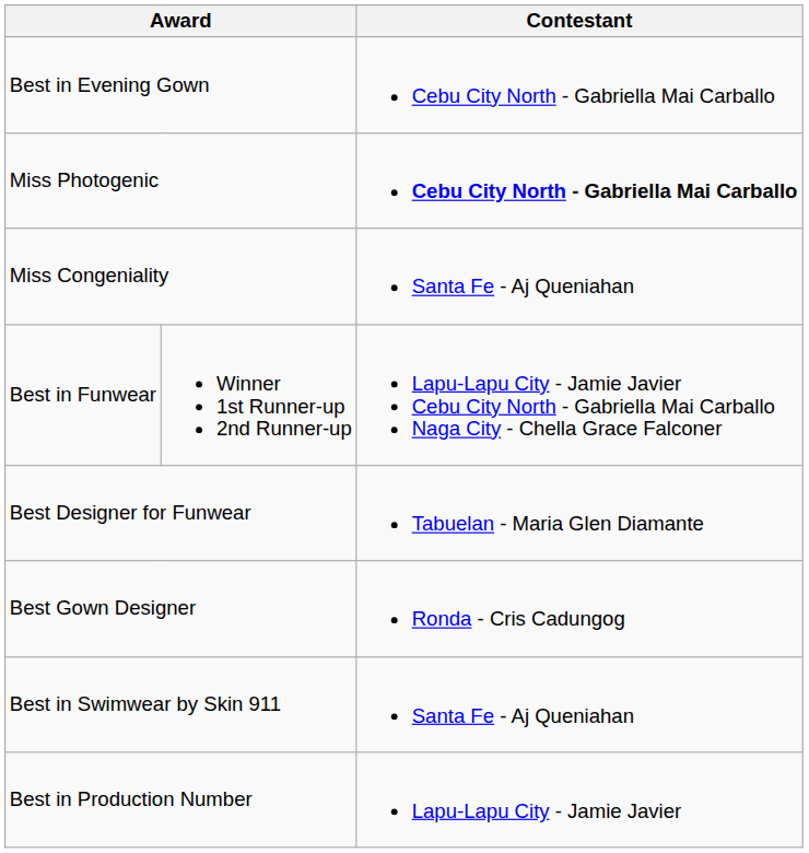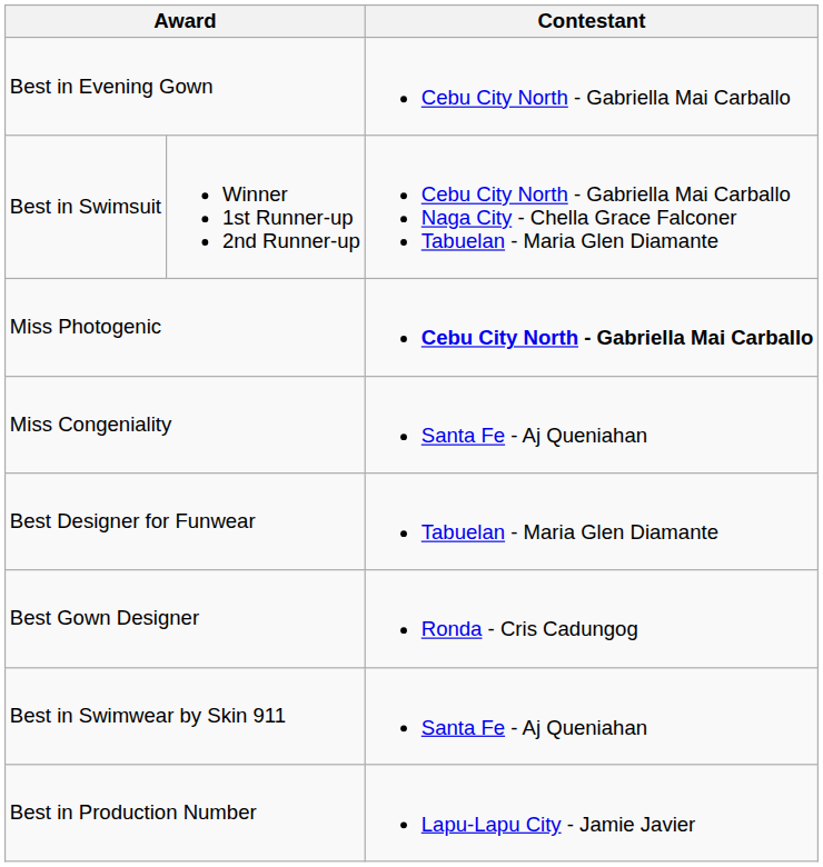 <table class="wikitable sortable">
 <tr>
 <th colspan="2">Award</th>
 <th>Contestant</th>
 </tr>
 <tr>
 <td colspan="2">Best in Evening Gown</td>
 <td><br><ul><li><a href='#'>Cebu City North</a> - Gabriella Mai Carballo</li></ul></td>
 </tr>
 <tr>
+<td>Best in Swimsuit</td>
+<td><br><ul><li>Winner</li><li>1st Runner-up</li><li>2nd Runner-up</li></ul></td>
+<td><br><ul><li><a href='#'>Cebu City North</a> - Gabriella Mai Carballo</li><li><a href='#'>Naga City</a> - Chella Grace Falconer</li><li><a href='#'>Tabuelan</a> - Maria Glen Diamante</li></ul></td>
+</tr>
+<tr>
 <td colspan="2">Miss Photogenic</td>
 <td><strong><br><ul><li><a href='#'>Cebu City North</a> - Gabriella Mai Carballo</li></ul></strong></td>
 </tr>
 <tr>
 <td colspan="2">Miss Congeniality</td>
 <td><br><ul><li><a href='#'>Santa Fe</a> - Aj Queniahan</li></ul></td>
-</tr>
-<tr>
-<td>Best in Funwear</td>
-<td><br><ul><li>Winner</li><li>1st Runner-up</li><li>2nd Runner-up</li></ul></td>
-<td><br><ul><li><a href='#'>Lapu-Lapu City</a> - Jamie Javier</li><li><a href='#'>Cebu City North</a> - Gabriella Mai Carballo</li><li><a href='#'>Naga City</a> - Chella Grace Falconer</li></ul></td>
 </tr>
 <tr>
 <td colspan="2">Best Designer for Funwear</td>
 <td><br><ul><li><a href='#'>Tabuelan</a> - Maria Glen Diamante</li></ul></td>
 </tr>
 <tr>
 <td colspan="2">Best Gown Designer</td>
 <td><br><ul><li><a href='#'>Ronda</a> - Cris Cadungog</li></ul></td>
 </tr>
 <tr>
 <td colspan="2">Best in Swimwear by Skin 911</td>
 <td><br><ul><li><a href='#'>Santa Fe</a> - Aj Queniahan</li></ul></td>
 </tr>
 <tr>
 <td colspan="2">Best in Production Number</td>
 <td><br><ul><li><a href='#'>Lapu-Lapu City</a> - Jamie Javier</li></ul></td>
 </tr>
 </table>
